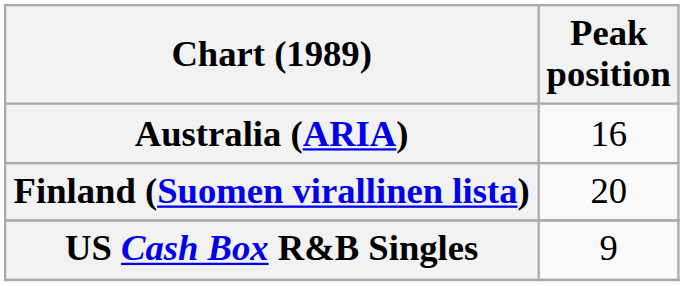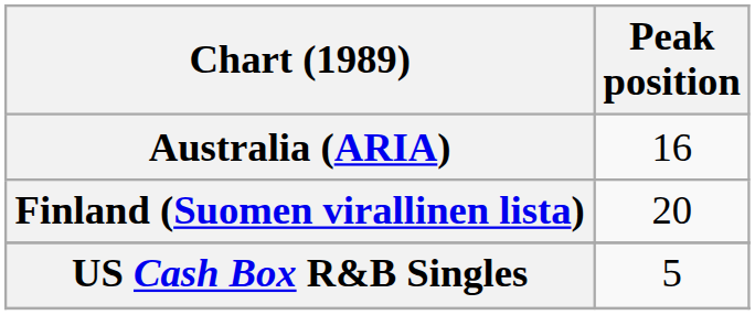 <table class="wikitable sortable plainrowheaders" style="text-align:center">
 <tr>
 <th scope="col">Chart (1989)</th>
 <th scope="col">Peak<br> position</th>
 </tr>
 <tr>
 <th scope="row">Australia (<a href='#'>ARIA</a>)</th>
 <td>16</td>
 </tr>
 <tr>
 <th scope="row">Finland (<a href='#'>Suomen virallinen lista</a>)</th>
 <td>20</td>
 </tr>
 <tr>
 </tr>
 <tr>
 </tr>
 <tr>
 <th scope="row">US <em><a href='#'>Cash Box</a></em> R&B Singles</th>
-<td>9</td>
+<td>5</td>
 </tr>
 <tr>
 </tr>
 <tr>
 </tr>
 <tr>
 </tr>
 </table>
